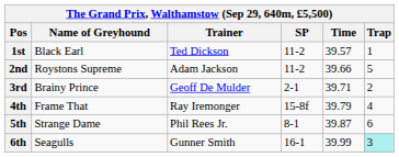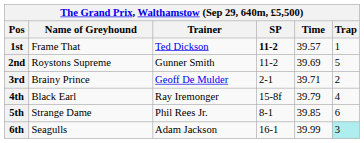 <table class="wikitable">
 <tr>
 <th colspan="6"><a href='#'>The Grand Prix</a>, <a href='#'>Walthamstow</a> (Sep 29, 640m, £5,500)</th>
 </tr>
 <tr>
 <th width=30>Pos</th>
 <th width=180>Name of Greyhound</th>
 <th width=150>Trainer</th>
 <th width=50>SP</th>
 <th width=50>Time</th>
 <th width=30>Trap</th>
 </tr>
 <tr>
 <th>1st</th>
-<td>Black Earl</td>
+<td>Frame That</td>
 <td><a href='#'>Ted Dickson</a></td>
-<td>11-2</td>
+<td><strong>11-2</strong></td>
 <td>39.57</td>
 <td>1</td>
 </tr>
 <tr>
 <th>2nd</th>
 <td>Roystons Supreme</td>
-<td>Adam Jackson</td>
+<td>Gunner Smith</td>
 <td>11-2</td>
-<td>39.66</td>
+<td>39.69</td>
 <td>5</td>
 </tr>
 <tr>
 <th>3rd</th>
 <td>Brainy Prince</td>
 <td><a href='#'>Geoff De Mulder</a></td>
 <td>2-1</td>
 <td>39.71</td>
 <td>2</td>
 </tr>
 <tr>
 <th>4th</th>
-<td>Frame That</td>
+<td>Black Earl</td>
 <td>Ray Iremonger</td>
 <td>15-8f</td>
 <td>39.79</td>
 <td>4</td>
 </tr>
 <tr>
 <th>5th</th>
 <td>Strange Dame</td>
 <td>Phil Rees Jr.</td>
 <td>8-1</td>
-<td>39.87</td>
+<td>39.85</td>
 <td>6</td>
 </tr>
 <tr>
 <th>6th</th>
 <td>Seagulls</td>
-<td>Gunner Smith</td>
+<td>Adam Jackson</td>
 <td>16-1</td>
 <td>39.99</td>
 <td style="background: paleturquoise;">3</td>
 </tr>
 </table>
